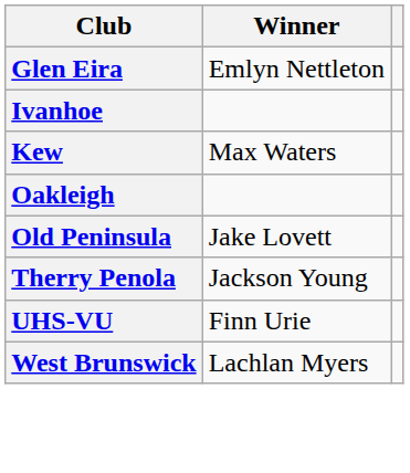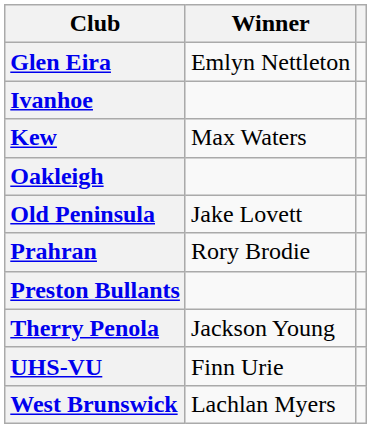 <table class="wikitable plainrowheaders">
 <tr>
 <th>Club</th>
 <th>Winner</th>
 <th></th>
 </tr>
 <tr>
 <th style="text-align:left"><a href='#'>Glen Eira</a></th>
 <td>Emlyn Nettleton</td>
 <td align="center"></td>
 </tr>
 <tr>
 <th style="text-align:left"><a href='#'>Ivanhoe</a></th>
 <td></td>
 <td align="center"></td>
 </tr>
 <tr>
 <th style="text-align:left"><a href='#'>Kew</a></th>
 <td>Max Waters</td>
 <td align="center"></td>
 </tr>
 <tr>
 <th style="text-align:left"><a href='#'>Oakleigh</a></th>
 <td></td>
 <td align="center"></td>
 </tr>
 <tr>
 <th style="text-align:left"><a href='#'>Old Peninsula</a></th>
 <td>Jake Lovett</td>
 <td align="center"></td>
 </tr>
 <tr>
+<th style="text-align:left"><a href='#'>Prahran</a></th>
+<td>Rory Brodie</td>
+<td align="center"></td>
+</tr>
+<tr>
+<th style="text-align:left"><a href='#'>Preston Bullants</a></th>
+<td></td>
+<td align="center"></td>
+</tr>
+<tr>
 <th style="text-align:left"><a href='#'>Therry Penola</a></th>
 <td>Jackson Young</td>
 <td align="center"></td>
 </tr>
 <tr>
 <th style="text-align:left"><a href='#'>UHS-VU</a></th>
 <td>Finn Urie</td>
 <td align="center"></td>
 </tr>
 <tr>
 <th style="text-align:left"><a href='#'>West Brunswick</a></th>
 <td>Lachlan Myers</td>
 <td align="center"></td>
 </tr>
 </table>
